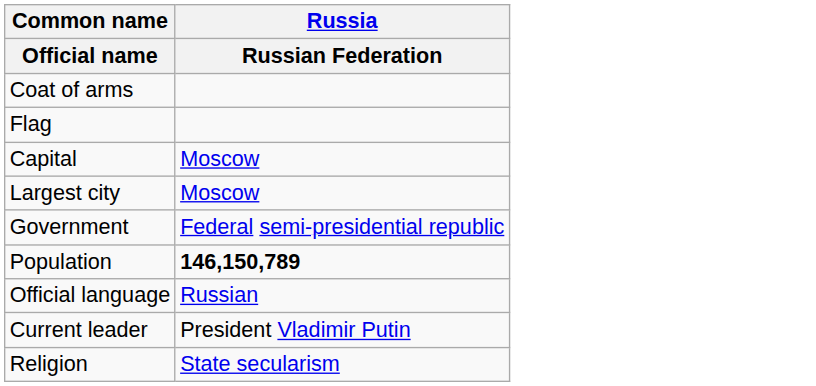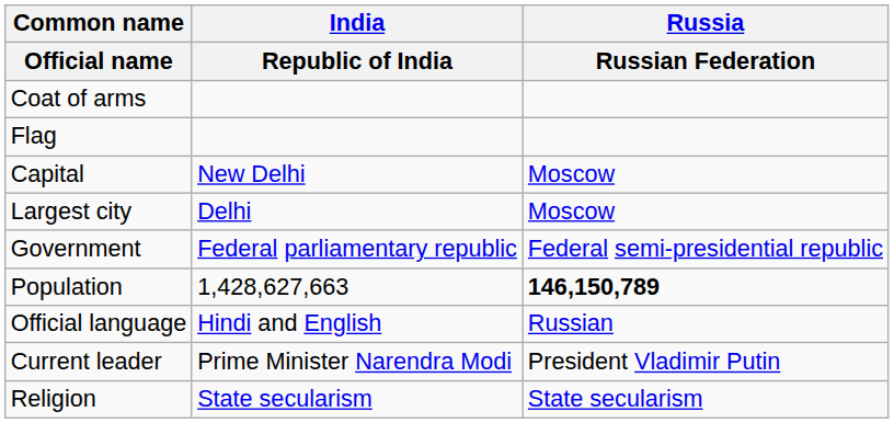 <table class="wikitable">
 <tr>
 <th>Common name</th>
+<th><a href='#'>India</a></th>
 <th><a href='#'>Russia</a></th>
 </tr>
 <tr>
 <th>Official name</th>
+<th>Republic of India</th>
 <th>Russian Federation</th>
 </tr>
 <tr>
 <td>Coat of arms</td>
 <td></td>
+<td></td>
 </tr>
 <tr>
 <td>Flag</td>
 <td></td>
+<td></td>
 </tr>
 <tr>
 <td>Capital</td>
+<td><a href='#'>New Delhi</a></td>
 <td><a href='#'>Moscow</a></td>
 </tr>
 <tr>
 <td>Largest city</td>
+<td><a href='#'>Delhi</a></td>
 <td><a href='#'>Moscow</a></td>
 </tr>
 <tr>
 <td>Government</td>
+<td><a href='#'>Federal</a> <a href='#'>parliamentary republic</a></td>
 <td><a href='#'>Federal</a> <a href='#'>semi-presidential republic</a></td>
 </tr>
 <tr>
 <td>Population</td>
+<td>1,428,627,663</td>
 <td><strong>146,150,789</strong></td>
 </tr>
 <tr>
 <td>Official language</td>
+<td><a href='#'>Hindi</a> and <a href='#'>English</a></td>
 <td><a href='#'>Russian</a></td>
 </tr>
 <tr>
 <td>Current leader</td>
+<td>Prime Minister <a href='#'>Narendra Modi</a></td>
 <td>President <a href='#'>Vladimir Putin</a></td>
 </tr>
 <tr>
 <td>Religion</td>
 <td><a href='#'>State secularism</a></td>
+<td><a href='#'>State secularism</a></td>
 </tr>
 </table>
